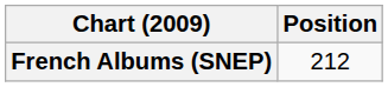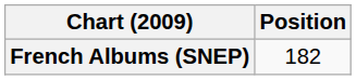 <table class="wikitable plainrowheaders" style="text-align:center">
 <tr>
 <th scope="col">Chart (2009)</th>
 <th scope="col">Position</th>
 </tr>
 <tr>
 <th scope="row">French Albums (SNEP)</th>
-<td>212</td>
+<td>182</td>
 </tr>
 </table>
